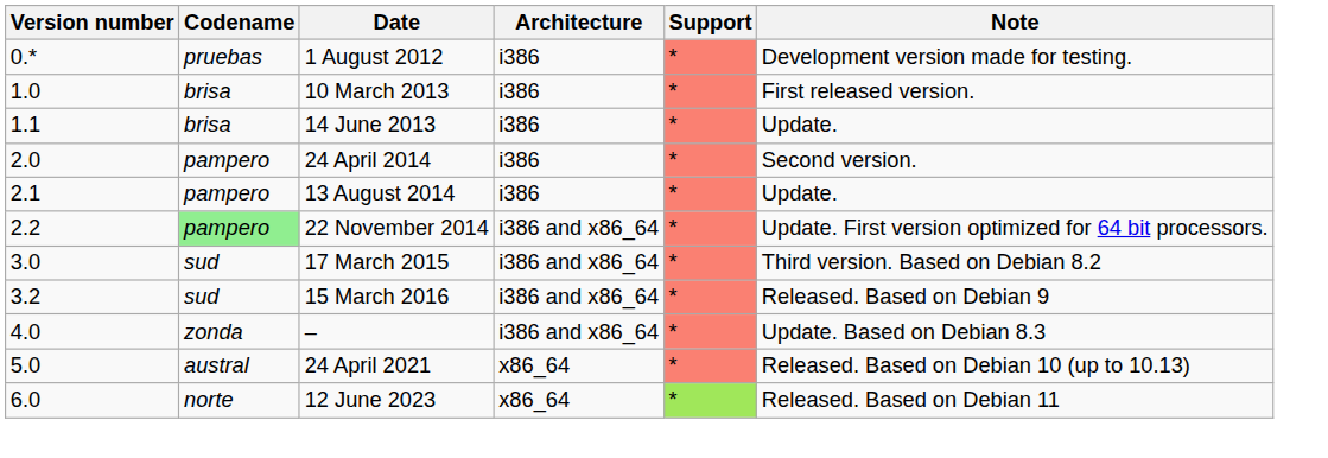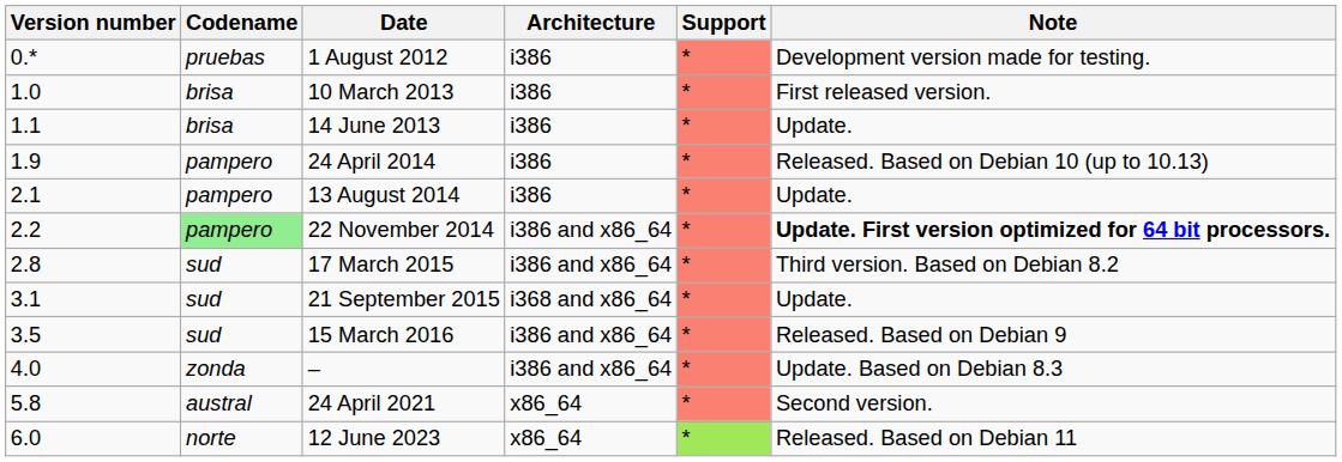 <table class="wikitable" style="float: center;">
 <tr>
 <th>Version number</th>
 <th>Codename</th>
 <th>Date</th>
 <th>Architecture</th>
 <th>Support</th>
 <th>Note</th>
 </tr>
 <tr>
 <td>0.*</td>
 <td><em>pruebas</em></td>
 <td>1 August 2012</td>
 <td>i386</td>
 <td style="background-color: #fa8072;">*</td>
 <td>Development version made for testing.</td>
 </tr>
 <tr>
 <td>1.0</td>
 <td><em>brisa</em></td>
 <td>10 March 2013</td>
 <td>i386</td>
 <td style="background-color: #fa8072;">*</td>
 <td>First released version.</td>
 </tr>
 <tr>
 <td>1.1</td>
 <td><em>brisa</em></td>
 <td>14 June 2013</td>
 <td>i386</td>
 <td style="background-color: #fa8072;">*</td>
 <td>Update.</td>
 </tr>
 <tr>
-<td>2.0</td>
+<td>1.9</td>
 <td><em>pampero</em></td>
 <td>24 April 2014</td>
 <td>i386</td>
 <td style="background-color: #fa8072;">*</td>
-<td>Second version.</td>
+<td>Released. Based on Debian 10 (up to 10.13)</td>
 </tr>
 <tr>
 <td>2.1</td>
 <td><em>pampero</em></td>
 <td>13 August 2014</td>
 <td>i386</td>
 <td style="background-color: #fa8072;">*</td>
 <td>Update.</td>
 </tr>
 <tr>
 <td>2.2</td>
 <td style="background: lightgreen;"><em>pampero</em></td>
 <td>22 November 2014</td>
 <td>i386 and x86_64</td>
 <td style="background-color: #fa8072;">*</td>
-<td>Update. First version optimized for <a href='#'>64 bit</a> processors.</td>
+<td><strong>Update. First version optimized for <a href='#'>64 bit</a> processors.</strong></td>
 </tr>
 <tr>
-<td>3.0</td>
+<td>2.8</td>
 <td><em>sud</em></td>
 <td>17 March 2015</td>
 <td>i386 and x86_64</td>
 <td style="background-color: #fa8072;">*</td>
 <td>Third version. Based on Debian 8.2</td>
 </tr>
 <tr>
-<td>3.2</td>
+<td>3.1</td>
+<td><em>sud</em></td>
+<td>21 September 2015</td>
+<td>i368 and x86_64</td>
+<td style="background-color: #fa8072;">*</td>
+<td>Update.</td>
+</tr>
+<tr>
+<td>3.5</td>
 <td><em>sud</em></td>
 <td>15 March 2016</td>
 <td>i386 and x86_64</td>
 <td style="background-color: #fa8072;">*</td>
 <td>Released. Based on Debian 9</td>
 </tr>
 <tr>
 <td>4.0</td>
 <td><em>zonda</em></td>
 <td>–</td>
 <td>i386 and x86_64</td>
 <td style="background-color: #fa8072;">*</td>
 <td>Update. Based on Debian 8.3</td>
 </tr>
 <tr>
-<td>5.0</td>
+<td>5.8</td>
 <td><em>austral</em></td>
 <td>24 April 2021</td>
 <td>x86_64</td>
 <td style="background-color: #fa8072;">*</td>
-<td>Released. Based on Debian 10 (up to 10.13)</td>
+<td>Second version.</td>
 </tr>
 <tr>
 <td>6.0</td>
 <td><em>norte</em></td>
 <td>12 June 2023</td>
 <td>x86_64</td>
 <td style="background-color: #a0e75a;">*</td>
 <td>Released. Based on Debian 11</td>
 </tr>
 </table>
